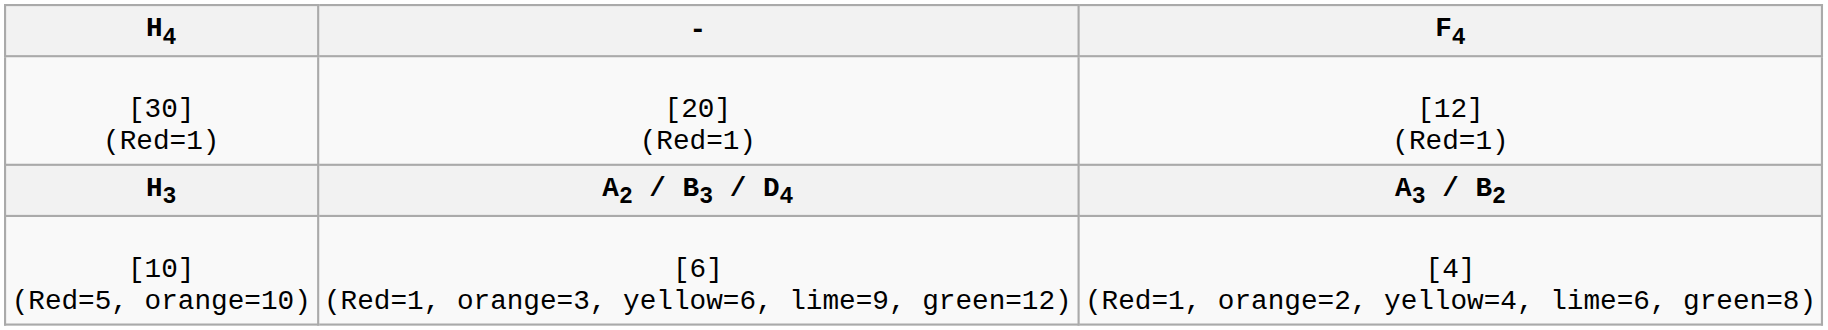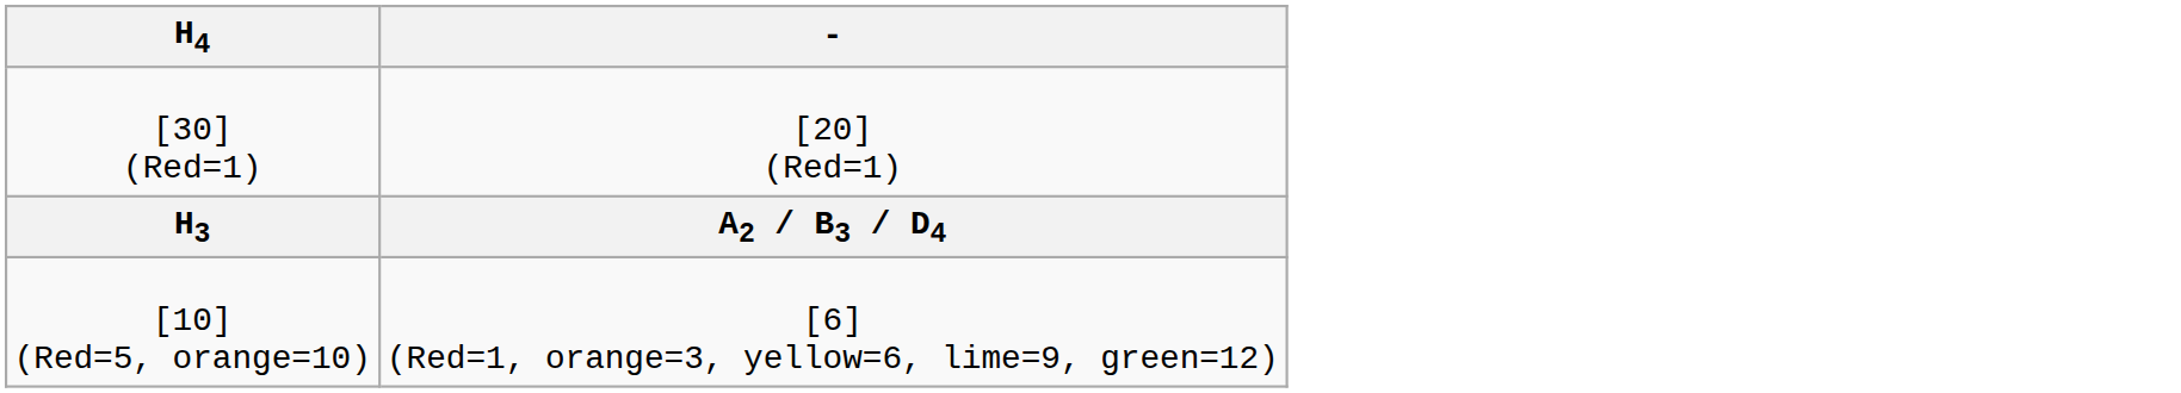 <table class="wikitable">
 <tr align=center>
 <th>H<sub>4</sub></th>
 <th>-</th>
-<th>F<sub>4</sub></th>
 </tr>
 <tr align=center>
 <td><br>[30]<br>(Red=1)</td>
 <td><br>[20]<br>(Red=1)</td>
-<td><br>[12]<br>(Red=1)</td>
 </tr>
 <tr align=center>
 <th>H<sub>3</sub></th>
 <th>A<sub>2</sub> / B<sub>3</sub> / D<sub>4</sub></th>
-<th>A<sub>3</sub> / B<sub>2</sub></th>
 </tr>
 <tr align=center>
 <td><br>[10]<br>(Red=5, orange=10)</td>
 <td><br>[6]<br>(Red=1, orange=3, yellow=6, lime=9, green=12)</td>
-<td><br>[4]<br>(Red=1, orange=2, yellow=4, lime=6, green=8)</td>
 </tr>
 </table>
